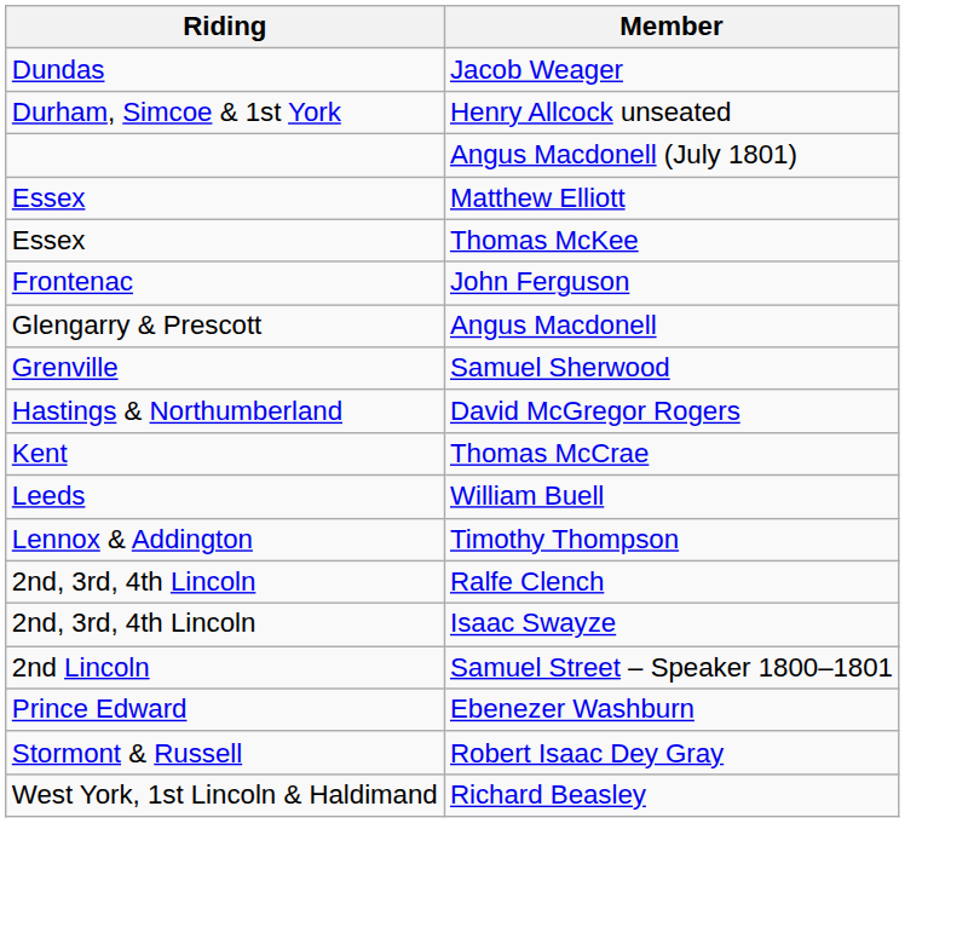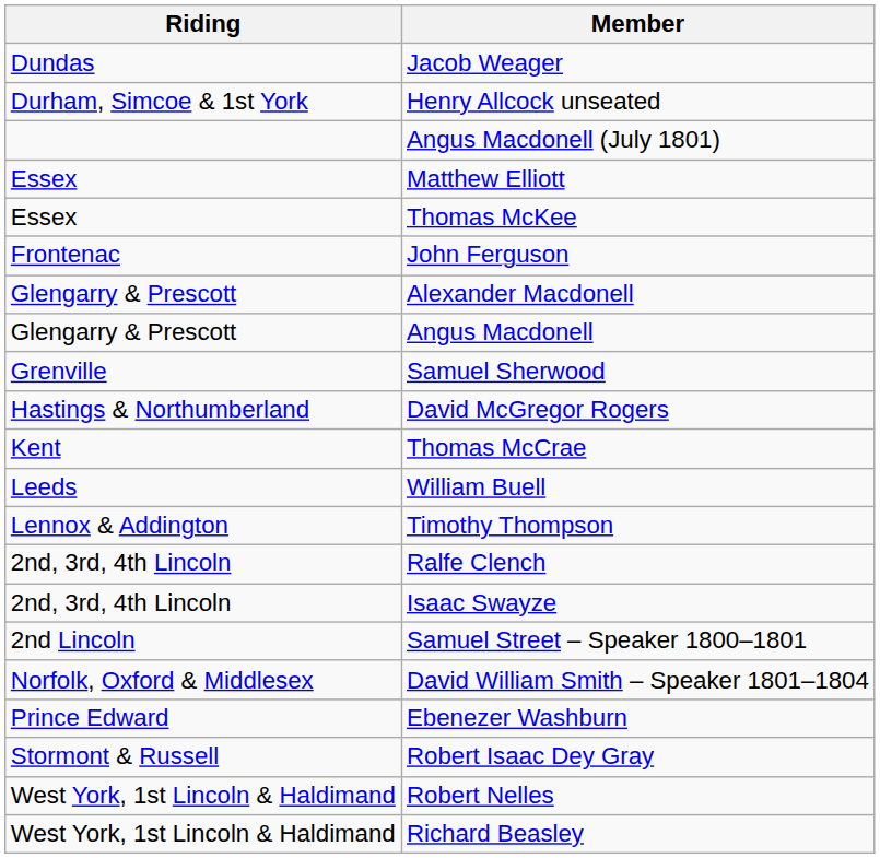 <table class="wikitable">
 <tr>
 <th>Riding</th>
 <th>Member</th>
 </tr>
 <tr>
 <td><a href='#'>Dundas</a></td>
 <td><a href='#'>Jacob Weager</a></td>
 </tr>
 <tr>
 <td><a href='#'>Durham</a>, <a href='#'>Simcoe</a> & 1st <a href='#'>York</a></td>
 <td><a href='#'>Henry Allcock</a> unseated</td>
 </tr>
 <tr>
 <td></td>
 <td><a href='#'>Angus Macdonell</a> (July 1801)</td>
 </tr>
 <tr>
 <td><a href='#'>Essex</a></td>
 <td><a href='#'>Matthew Elliott</a></td>
 </tr>
 <tr>
 <td>Essex</td>
 <td><a href='#'>Thomas McKee</a></td>
 </tr>
 <tr>
 <td><a href='#'>Frontenac</a></td>
 <td><a href='#'>John Ferguson</a></td>
+</tr>
+<tr>
+<td><a href='#'>Glengarry</a> & <a href='#'>Prescott</a></td>
+<td><a href='#'>Alexander Macdonell</a></td>
 </tr>
 <tr>
 <td>Glengarry & Prescott</td>
 <td><a href='#'>Angus Macdonell</a></td>
 </tr>
 <tr>
 <td><a href='#'>Grenville</a></td>
 <td><a href='#'>Samuel Sherwood</a></td>
 </tr>
 <tr>
 <td><a href='#'>Hastings</a> & <a href='#'>Northumberland</a></td>
 <td><a href='#'>David McGregor Rogers</a></td>
 </tr>
 <tr>
 <td><a href='#'>Kent</a></td>
 <td><a href='#'>Thomas McCrae</a></td>
 </tr>
 <tr>
 <td><a href='#'>Leeds</a></td>
 <td><a href='#'>William Buell</a></td>
 </tr>
 <tr>
 <td><a href='#'>Lennox</a> & <a href='#'>Addington</a></td>
 <td><a href='#'>Timothy Thompson</a></td>
 </tr>
 <tr>
 <td>2nd, 3rd, 4th <a href='#'>Lincoln</a></td>
 <td><a href='#'>Ralfe Clench</a></td>
 </tr>
 <tr>
 <td>2nd, 3rd, 4th Lincoln</td>
 <td><a href='#'>Isaac Swayze</a></td>
 </tr>
 <tr>
 <td>2nd <a href='#'>Lincoln</a></td>
 <td><a href='#'>Samuel Street</a> – Speaker 1800–1801</td>
 </tr>
 <tr>
+<td><a href='#'>Norfolk</a>, <a href='#'>Oxford</a> & <a href='#'>Middlesex</a></td>
+<td><a href='#'>David William Smith</a> – Speaker 1801–1804</td>
+</tr>
+<tr>
 <td><a href='#'>Prince Edward</a></td>
 <td><a href='#'>Ebenezer Washburn</a></td>
 </tr>
 <tr>
 <td><a href='#'>Stormont</a> & <a href='#'>Russell</a></td>
 <td><a href='#'>Robert Isaac Dey Gray</a></td>
 </tr>
 <tr>
+<td>West <a href='#'>York</a>, 1st <a href='#'>Lincoln</a> & <a href='#'>Haldimand</a></td>
+<td><a href='#'>Robert Nelles</a></td>
+</tr>
+<tr>
 <td>West York, 1st Lincoln & Haldimand</td>
 <td><a href='#'>Richard Beasley</a></td>
 </tr>
 </table>
